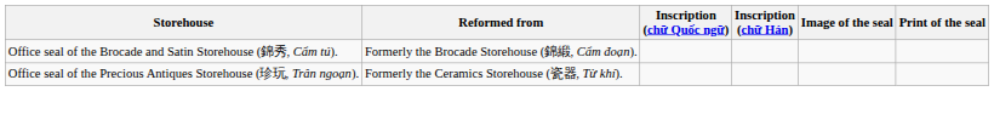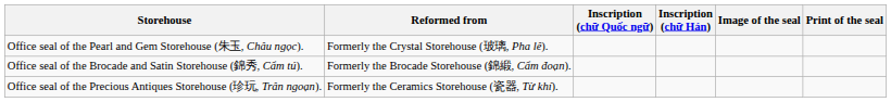 <table class="wikitable">
 <tr>
 <th>Storehouse</th>
 <th>Reformed from</th>
 <th>Inscription<br>(<a href='#'>chữ Quốc ngữ</a>)</th>
 <th>Inscription<br>(<a href='#'>chữ Hán</a>)</th>
 <th>Image of the seal</th>
 <th>Print of the seal</th>
+</tr>
+<tr>
+<td>Office seal of the Pearl and Gem Storehouse (朱玉, <em>Châu ngọc</em>).</td>
+<td>Formerly the Crystal Storehouse (玻璃, <em>Pha lê</em>).</td>
+<td></td>
+<td></td>
+<td></td>
+<td></td>
 </tr>
 <tr>
 <td>Office seal of the Brocade and Satin Storehouse (錦秀, <em>Cẩm tú</em>).</td>
 <td>Formerly the Brocade Storehouse (錦緞, <em>Cẩm đoạn</em>).</td>
 <td></td>
 <td></td>
 <td></td>
 <td></td>
 </tr>
 <tr>
 <td>Office seal of the Precious Antiques Storehouse (珍玩, <em>Trân ngoạn</em>).</td>
 <td>Formerly the Ceramics Storehouse (瓷器, <em>Từ khí</em>).</td>
 <td></td>
 <td></td>
 <td></td>
 <td></td>
 </tr>
 </table>
